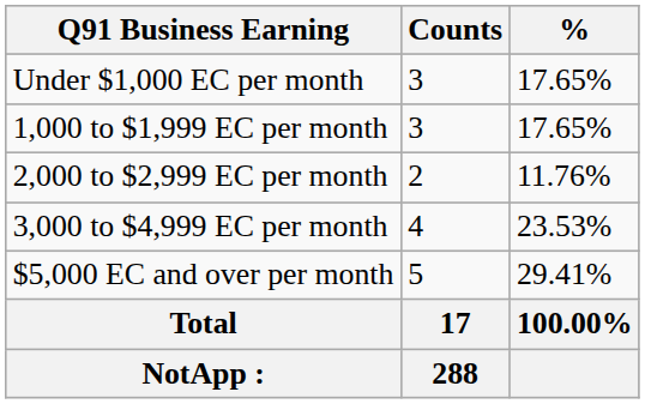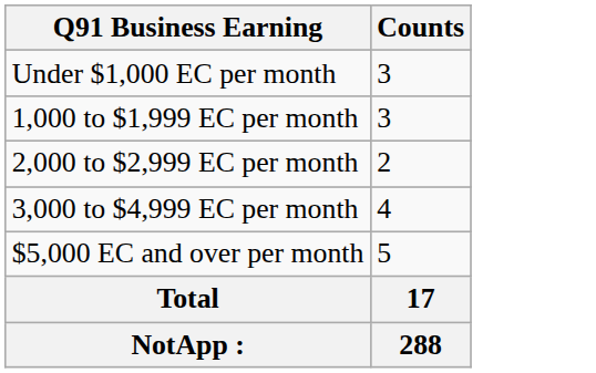 <table class="wikitable sortable">
 <tr>
 <th>Q91 Business Earning</th>
 <th>Counts</th>
-<th>%</th>
 </tr>
 <tr>
 <td>Under $1,000 EC per month</td>
 <td>3</td>
-<td>17.65%</td>
 </tr>
 <tr>
 <td>1,000 to $1,999 EC per month</td>
 <td>3</td>
-<td>17.65%</td>
 </tr>
 <tr>
 <td>2,000 to $2,999 EC per month</td>
 <td>2</td>
-<td>11.76%</td>
 </tr>
 <tr>
 <td>3,000 to $4,999 EC per month</td>
 <td>4</td>
-<td>23.53%</td>
 </tr>
 <tr>
 <td>$5,000 EC and over per month</td>
 <td>5</td>
-<td>29.41%</td>
 </tr>
 <tr>
 <th>Total</th>
 <th>17</th>
-<th>100.00%</th>
 </tr>
 <tr>
 <th>NotApp :</th>
 <th>288</th>
-<th></th>
 </tr>
 </table>
